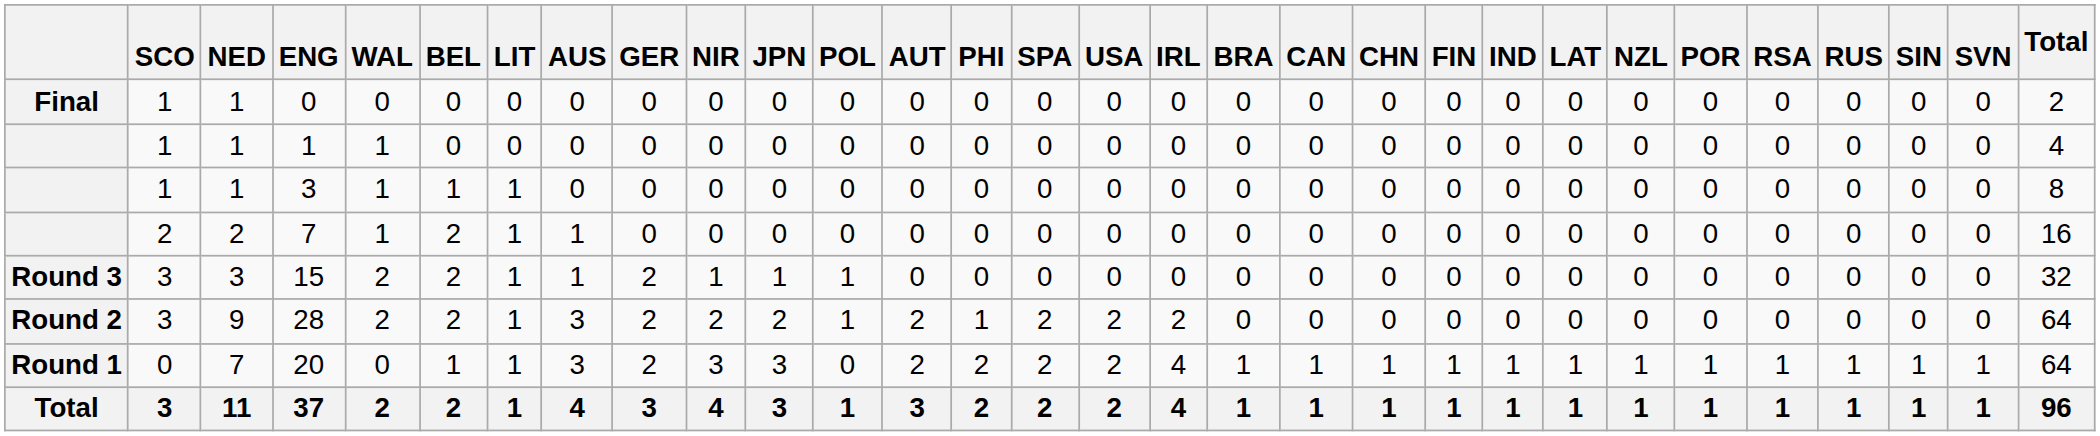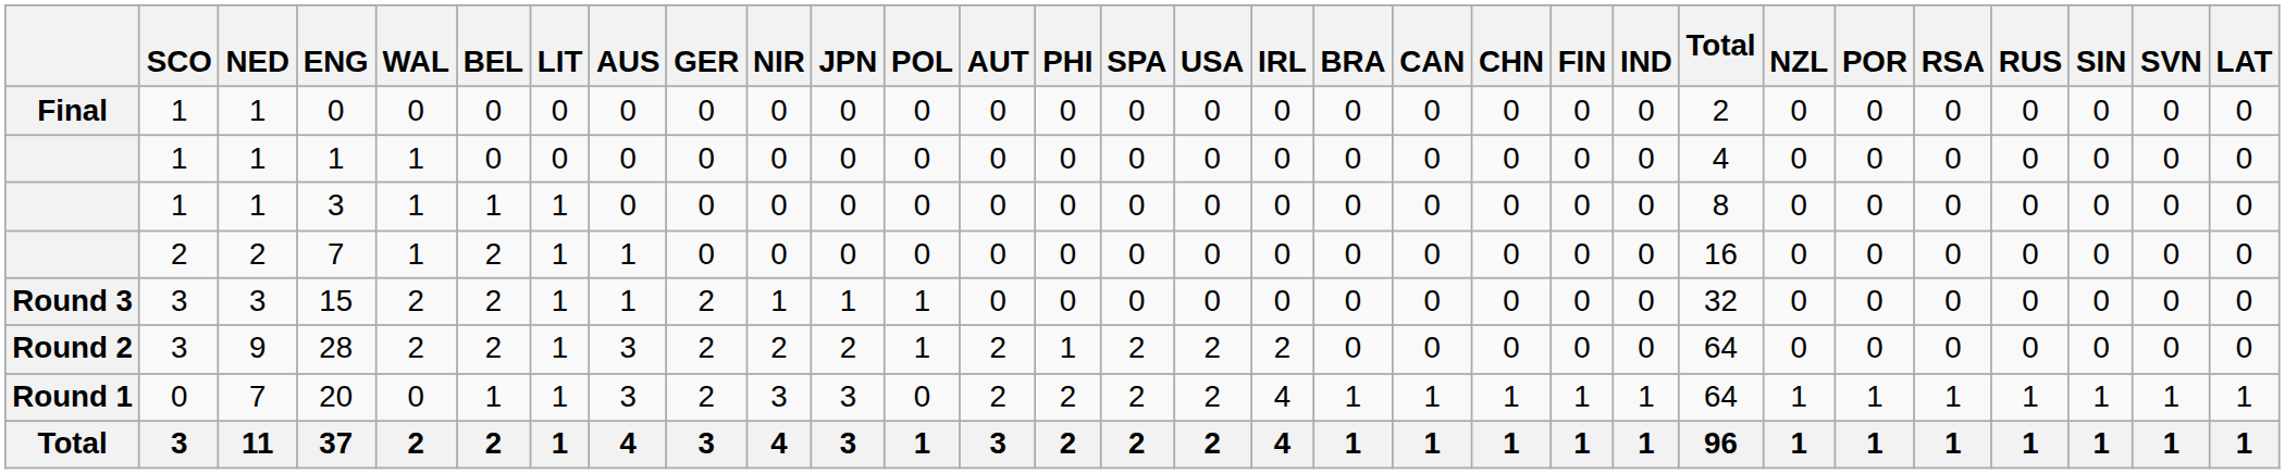 <table class="wikitable">
 <tr>
 <th></th>
 <th> <br>SCO</th>
 <th> <br>NED</th>
 <th> <br>ENG</th>
 <th> <br>WAL</th>
 <th> <br>BEL</th>
 <th> <br>LIT</th>
 <th> <br>AUS</th>
 <th> <br>GER</th>
 <th> <br>NIR</th>
 <th> <br>JPN</th>
 <th> <br>POL</th>
 <th> <br>AUT</th>
 <th> <br>PHI</th>
 <th> <br>SPA</th>
 <th> <br>USA</th>
 <th> <br>IRL</th>
 <th> <br>BRA</th>
 <th> <br>CAN</th>
 <th> <br>CHN</th>
 <th> <br>FIN</th>
 <th> <br>IND</th>
-<th> <br>LAT</th>
+<th>Total</th>
 <th> <br>NZL</th>
 <th> <br>POR</th>
 <th> <br>RSA</th>
 <th> <br>RUS</th>
 <th> <br>SIN</th>
 <th> <br>SVN</th>
-<th>Total</th>
+<th> <br>LAT</th>
 </tr>
 <tr align="center">
 <th>Final</th>
 <td>1</td>
 <td>1</td>
 <td>0</td>
 <td>0</td>
 <td>0</td>
 <td>0</td>
 <td>0</td>
 <td>0</td>
 <td>0</td>
 <td>0</td>
 <td>0</td>
 <td>0</td>
 <td>0</td>
 <td>0</td>
 <td>0</td>
 <td>0</td>
 <td>0</td>
 <td>0</td>
 <td>0</td>
 <td>0</td>
 <td>0</td>
+<td>2</td>
 <td>0</td>
 <td>0</td>
 <td>0</td>
 <td>0</td>
 <td>0</td>
 <td>0</td>
 <td>0</td>
-<td>2</td>
 </tr>
 <tr align="center">
 <th></th>
 <td>1</td>
 <td>1</td>
 <td>1</td>
 <td>1</td>
 <td>0</td>
 <td>0</td>
 <td>0</td>
 <td>0</td>
 <td>0</td>
 <td>0</td>
 <td>0</td>
 <td>0</td>
 <td>0</td>
 <td>0</td>
 <td>0</td>
 <td>0</td>
 <td>0</td>
 <td>0</td>
 <td>0</td>
 <td>0</td>
 <td>0</td>
+<td>4</td>
 <td>0</td>
 <td>0</td>
 <td>0</td>
 <td>0</td>
 <td>0</td>
 <td>0</td>
 <td>0</td>
-<td>4</td>
 </tr>
 <tr align="center">
 <th></th>
 <td>1</td>
 <td>1</td>
 <td>3</td>
 <td>1</td>
 <td>1</td>
 <td>1</td>
 <td>0</td>
 <td>0</td>
 <td>0</td>
 <td>0</td>
 <td>0</td>
 <td>0</td>
 <td>0</td>
 <td>0</td>
 <td>0</td>
 <td>0</td>
 <td>0</td>
 <td>0</td>
 <td>0</td>
 <td>0</td>
 <td>0</td>
+<td>8</td>
 <td>0</td>
 <td>0</td>
 <td>0</td>
 <td>0</td>
 <td>0</td>
 <td>0</td>
 <td>0</td>
-<td>8</td>
 </tr>
 <tr align="center">
 <th></th>
 <td>2</td>
 <td>2</td>
 <td>7</td>
 <td>1</td>
 <td>2</td>
 <td>1</td>
 <td>1</td>
 <td>0</td>
 <td>0</td>
 <td>0</td>
 <td>0</td>
 <td>0</td>
 <td>0</td>
 <td>0</td>
 <td>0</td>
 <td>0</td>
 <td>0</td>
 <td>0</td>
 <td>0</td>
 <td>0</td>
 <td>0</td>
+<td>16</td>
 <td>0</td>
 <td>0</td>
 <td>0</td>
 <td>0</td>
 <td>0</td>
 <td>0</td>
 <td>0</td>
-<td>16</td>
 </tr>
 <tr align="center">
 <th>Round 3</th>
 <td>3</td>
 <td>3</td>
 <td>15</td>
 <td>2</td>
 <td>2</td>
 <td>1</td>
 <td>1</td>
 <td>2</td>
 <td>1</td>
 <td>1</td>
 <td>1</td>
 <td>0</td>
 <td>0</td>
 <td>0</td>
 <td>0</td>
 <td>0</td>
 <td>0</td>
 <td>0</td>
 <td>0</td>
 <td>0</td>
 <td>0</td>
+<td>32</td>
 <td>0</td>
 <td>0</td>
 <td>0</td>
 <td>0</td>
 <td>0</td>
 <td>0</td>
 <td>0</td>
-<td>32</td>
 </tr>
 <tr align="center">
 <th>Round 2</th>
 <td>3</td>
 <td>9</td>
 <td>28</td>
 <td>2</td>
 <td>2</td>
 <td>1</td>
 <td>3</td>
 <td>2</td>
 <td>2</td>
 <td>2</td>
 <td>1</td>
 <td>2</td>
 <td>1</td>
 <td>2</td>
 <td>2</td>
 <td>2</td>
 <td>0</td>
 <td>0</td>
 <td>0</td>
 <td>0</td>
 <td>0</td>
+<td>64</td>
 <td>0</td>
 <td>0</td>
 <td>0</td>
 <td>0</td>
 <td>0</td>
 <td>0</td>
 <td>0</td>
-<td>64</td>
 </tr>
 <tr align="center">
 <th>Round 1</th>
 <td>0</td>
 <td>7</td>
 <td>20</td>
 <td>0</td>
 <td>1</td>
 <td>1</td>
 <td>3</td>
 <td>2</td>
 <td>3</td>
 <td>3</td>
 <td>0</td>
 <td>2</td>
 <td>2</td>
 <td>2</td>
 <td>2</td>
 <td>4</td>
 <td>1</td>
 <td>1</td>
 <td>1</td>
 <td>1</td>
 <td>1</td>
+<td>64</td>
 <td>1</td>
 <td>1</td>
 <td>1</td>
 <td>1</td>
 <td>1</td>
 <td>1</td>
 <td>1</td>
-<td>64</td>
 </tr>
 <tr align="center">
 <th>Total</th>
 <th>3</th>
 <th>11</th>
 <th>37</th>
 <th>2</th>
 <th>2</th>
 <th>1</th>
 <th>4</th>
 <th>3</th>
 <th>4</th>
 <th>3</th>
 <th>1</th>
 <th>3</th>
 <th>2</th>
 <th>2</th>
 <th>2</th>
 <th>4</th>
 <th>1</th>
 <th>1</th>
 <th>1</th>
 <th>1</th>
 <th>1</th>
+<th>96</th>
 <th>1</th>
 <th>1</th>
 <th>1</th>
 <th>1</th>
 <th>1</th>
 <th>1</th>
 <th>1</th>
-<th>96</th>
 </tr>
 </table>
